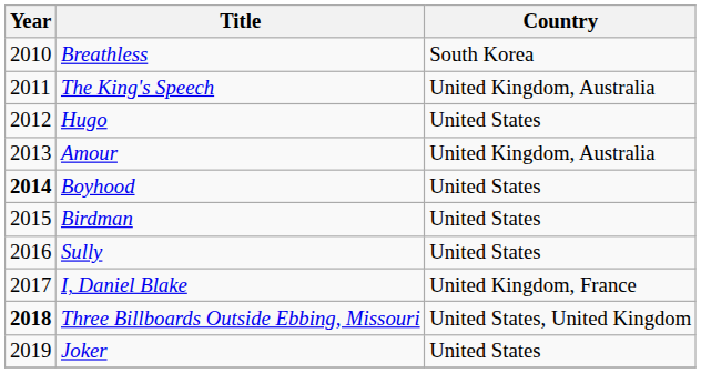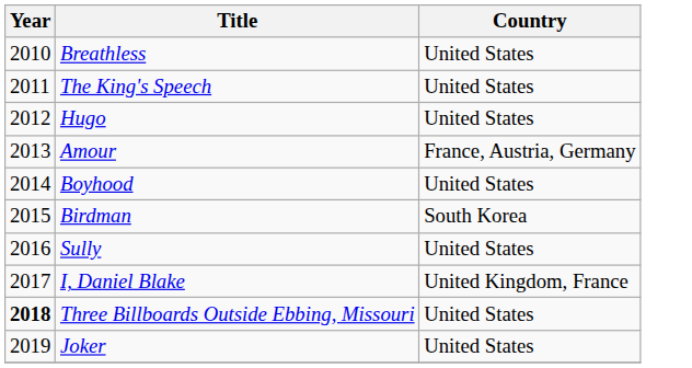 <table class="wikitable">
 <tr>
 <th>Year</th>
 <th>Title</th>
 <th>Country</th>
 </tr>
 <tr>
 <td>2010</td>
 <td><em><a href='#'>Breathless</a></em></td>
-<td>South Korea</td>
+<td>United States</td>
 </tr>
 <tr>
 <td>2011</td>
 <td><em><a href='#'>The King's Speech</a></em></td>
-<td>United Kingdom, Australia</td>
+<td>United States</td>
 </tr>
 <tr>
 <td>2012</td>
 <td><em><a href='#'>Hugo</a></em></td>
 <td>United States</td>
 </tr>
 <tr>
 <td>2013</td>
 <td><em><a href='#'>Amour</a></em></td>
-<td>United Kingdom, Australia</td>
+<td>France, Austria, Germany</td>
 </tr>
 <tr>
-<td><strong>2014</strong></td>
+<td>2014</td>
 <td><em><a href='#'>Boyhood</a></em></td>
 <td>United States</td>
 </tr>
 <tr>
 <td>2015</td>
 <td><em><a href='#'>Birdman</a></em></td>
-<td>United States</td>
+<td>South Korea</td>
 </tr>
 <tr>
 <td>2016</td>
 <td><em><a href='#'>Sully</a></em></td>
 <td>United States</td>
 </tr>
 <tr>
 <td>2017</td>
 <td><em><a href='#'>I, Daniel Blake</a></em></td>
 <td>United Kingdom, France</td>
 </tr>
 <tr>
 <td><strong>2018</strong></td>
 <td><em><a href='#'>Three Billboards Outside Ebbing, Missouri</a></em></td>
-<td>United States, United Kingdom</td>
+<td>United States</td>
 </tr>
 <tr>
 <td>2019</td>
 <td><em><a href='#'>Joker</a></em></td>
 <td>United States</td>
 </tr>
 <tr>
 </tr>
 </table>
